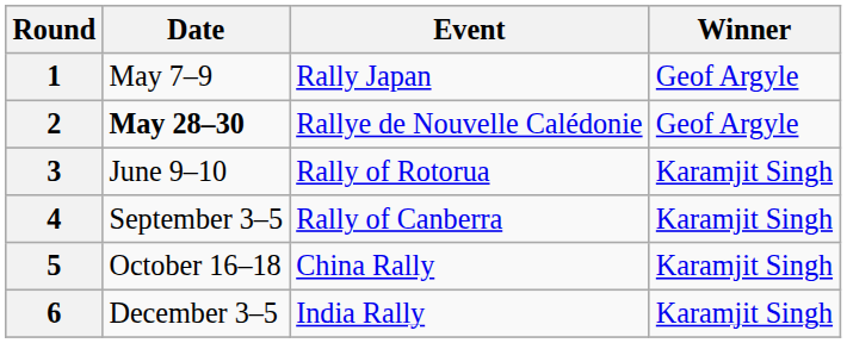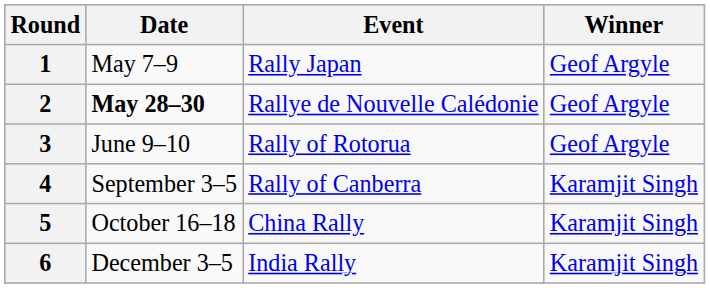 <table class="wikitable" style="font-size: 95%">
 <tr>
 <th>Round</th>
 <th>Date</th>
 <th>Event</th>
 <th>Winner</th>
 </tr>
 <tr>
 <th>1</th>
 <td>May 7–9</td>
 <td> <a href='#'>Rally Japan</a></td>
 <td> <a href='#'>Geof Argyle</a></td>
 </tr>
 <tr>
 <th>2</th>
 <td><strong>May 28–30</strong></td>
 <td> <a href='#'>Rallye de Nouvelle Calédonie</a></td>
 <td> <a href='#'>Geof Argyle</a></td>
 </tr>
 <tr>
 <th>3</th>
 <td>June 9–10</td>
 <td> <a href='#'>Rally of Rotorua</a></td>
-<td> <a href='#'>Karamjit Singh</a></td>
+<td> <a href='#'>Geof Argyle</a></td>
 </tr>
 <tr>
 <th>4</th>
 <td>September 3–5</td>
 <td> <a href='#'>Rally of Canberra</a></td>
 <td> <a href='#'>Karamjit Singh</a></td>
 </tr>
 <tr>
 <th>5</th>
 <td>October 16–18</td>
 <td> <a href='#'>China Rally</a></td>
 <td> <a href='#'>Karamjit Singh</a></td>
 </tr>
 <tr>
 <th>6</th>
 <td>December 3–5</td>
 <td> <a href='#'>India Rally</a></td>
 <td> <a href='#'>Karamjit Singh</a></td>
 </tr>
 </table>
